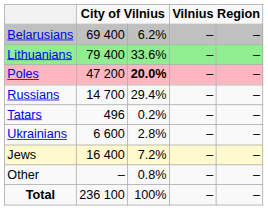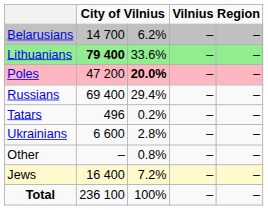 <table class="wikitable sortable">
 <tr style="text-align:center">
 <th></th>
 <td colspan="2"><strong>City of Vilnius</strong></td>
 <td colspan="2"><strong>Vilnius Region</strong></td>
 </tr>
 <tr style="text-align:right; background:#C0C0C0">
 <td style="text-align:left;"><a href='#'>Belarusians</a></td>
-<td>69 400</td>
+<td>14 700</td>
 <td>6.2%</td>
 <td>–</td>
 <td>–</td>
 </tr>
 <tr style="text-align:right; background:#90EE90">
 <td style="text-align:left;"><a href='#'>Lithuanians</a></td>
-<td>79 400</td>
+<td><strong>79 400</strong></td>
 <td>33.6%</td>
 <td>–</td>
 <td>–</td>
 </tr>
 <tr style="text-align:right; background:#FFB6C1">
 <td style="text-align:left; "><a href='#'>Poles</a></td>
 <td>47 200</td>
 <td><strong>20.0%</strong></td>
 <td>–</td>
 <td>–</td>
 </tr>
 <tr style="text-align:right">
 <td style="text-align:left; "><a href='#'>Russians</a></td>
-<td>14 700</td>
+<td>69 400</td>
 <td>29.4%</td>
 <td>–</td>
 <td>–</td>
 </tr>
 <tr style="text-align:right">
 <td style="text-align:left; "><a href='#'>Tatars</a></td>
 <td>496</td>
 <td>0.2%</td>
 <td>–</td>
 <td>–</td>
 </tr>
 <tr style="text-align:right">
 <td style="text-align:left; "><a href='#'>Ukrainians</a></td>
 <td>6 600</td>
 <td>2.8%</td>
 <td>–</td>
 <td>–</td>
 </tr>
+<tr style="text-align:right">
+<td style="text-align:left; ">Other</td>
+<td>–</td>
+<td>0.8%</td>
+<td>–</td>
+<td>–</td>
+</tr>
 <tr style="text-align:right; background:#FFFACD">
 <td style="text-align:left; ">Jews</td>
 <td>16 400</td>
 <td>7.2%</td>
-<td>–</td>
-<td>–</td>
-</tr>
-<tr style="text-align:right">
-<td style="text-align:left; ">Other</td>
-<td>–</td>
-<td>0.8%</td>
 <td>–</td>
 <td>–</td>
 </tr>
 <tr style="text-align:right">
 <td style="text-align:center;"><strong>Total</strong></td>
 <td>236 100</td>
 <td>100%</td>
 <td>–</td>
 <td>–</td>
 </tr>
 </table>
